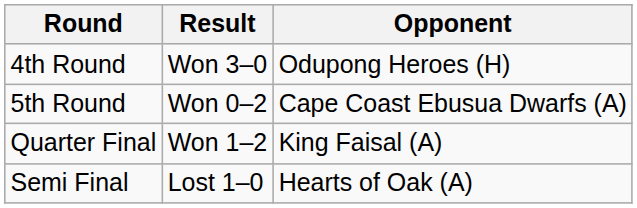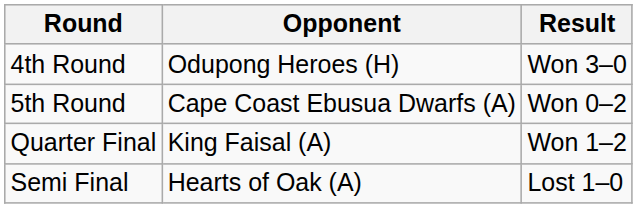 <table class="wikitable">
 <tr>
 <th>Round</th>
+<th>Opponent</th>
 <th>Result</th>
-<th>Opponent</th>
 </tr>
 <tr>
 <td>4th Round</td>
+<td>Odupong Heroes (H)</td>
 <td>Won 3–0</td>
-<td>Odupong Heroes (H)</td>
 </tr>
 <tr>
 <td>5th Round</td>
+<td>Cape Coast Ebusua Dwarfs (A)</td>
 <td>Won 0–2</td>
-<td>Cape Coast Ebusua Dwarfs (A)</td>
 </tr>
 <tr>
 <td>Quarter Final</td>
+<td>King Faisal (A)</td>
 <td>Won 1–2</td>
-<td>King Faisal (A)</td>
 </tr>
 <tr>
 <td>Semi Final</td>
+<td>Hearts of Oak (A)</td>
 <td>Lost 1–0</td>
-<td>Hearts of Oak (A)</td>
 </tr>
 </table>
